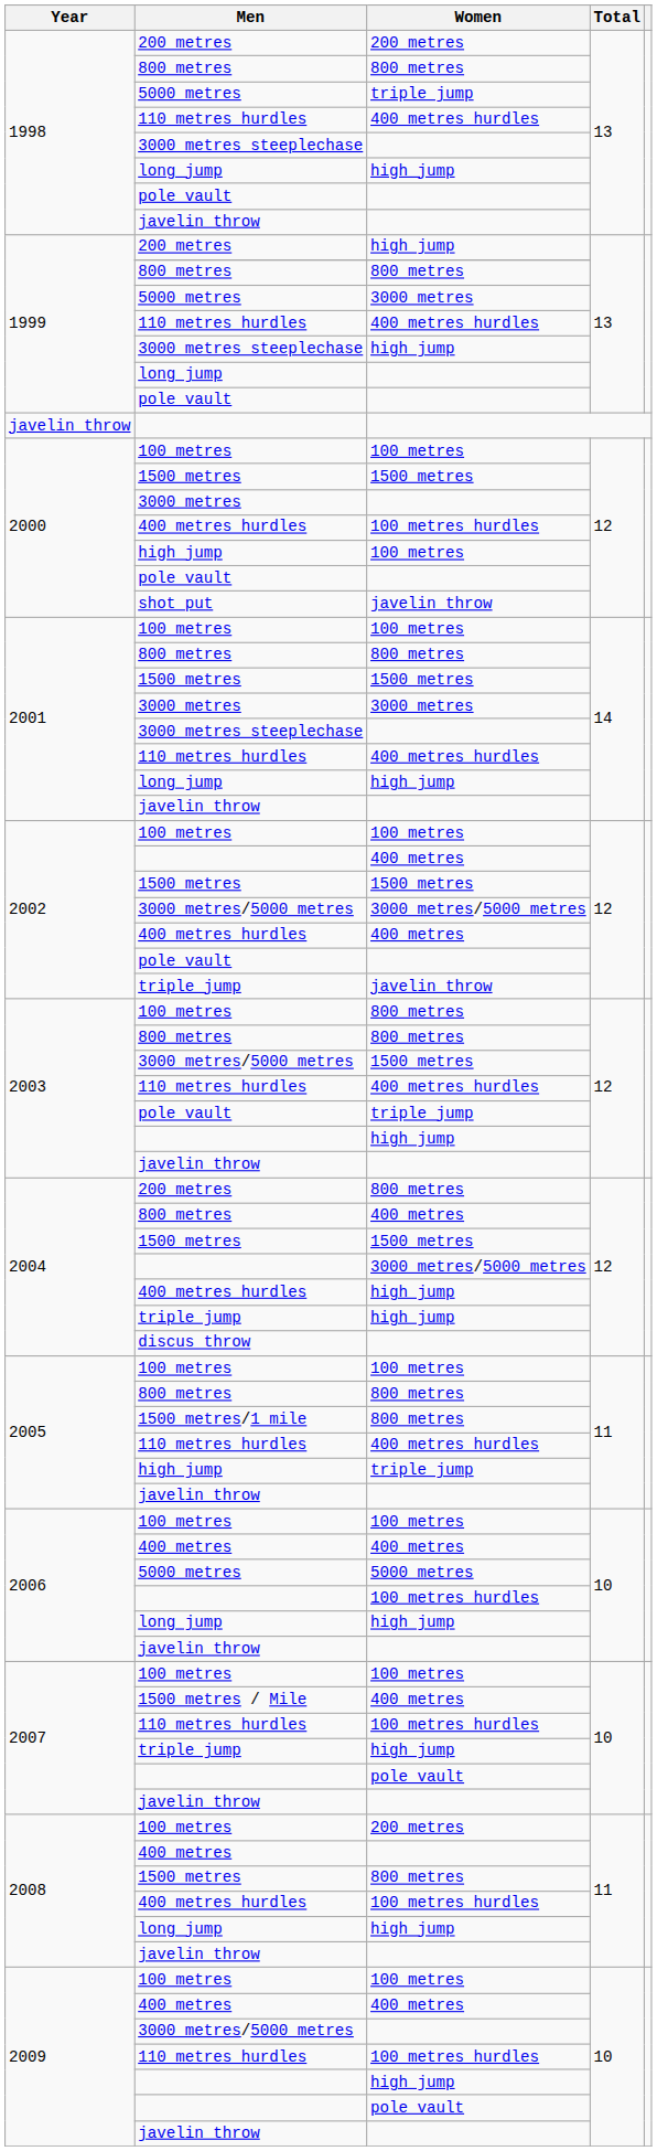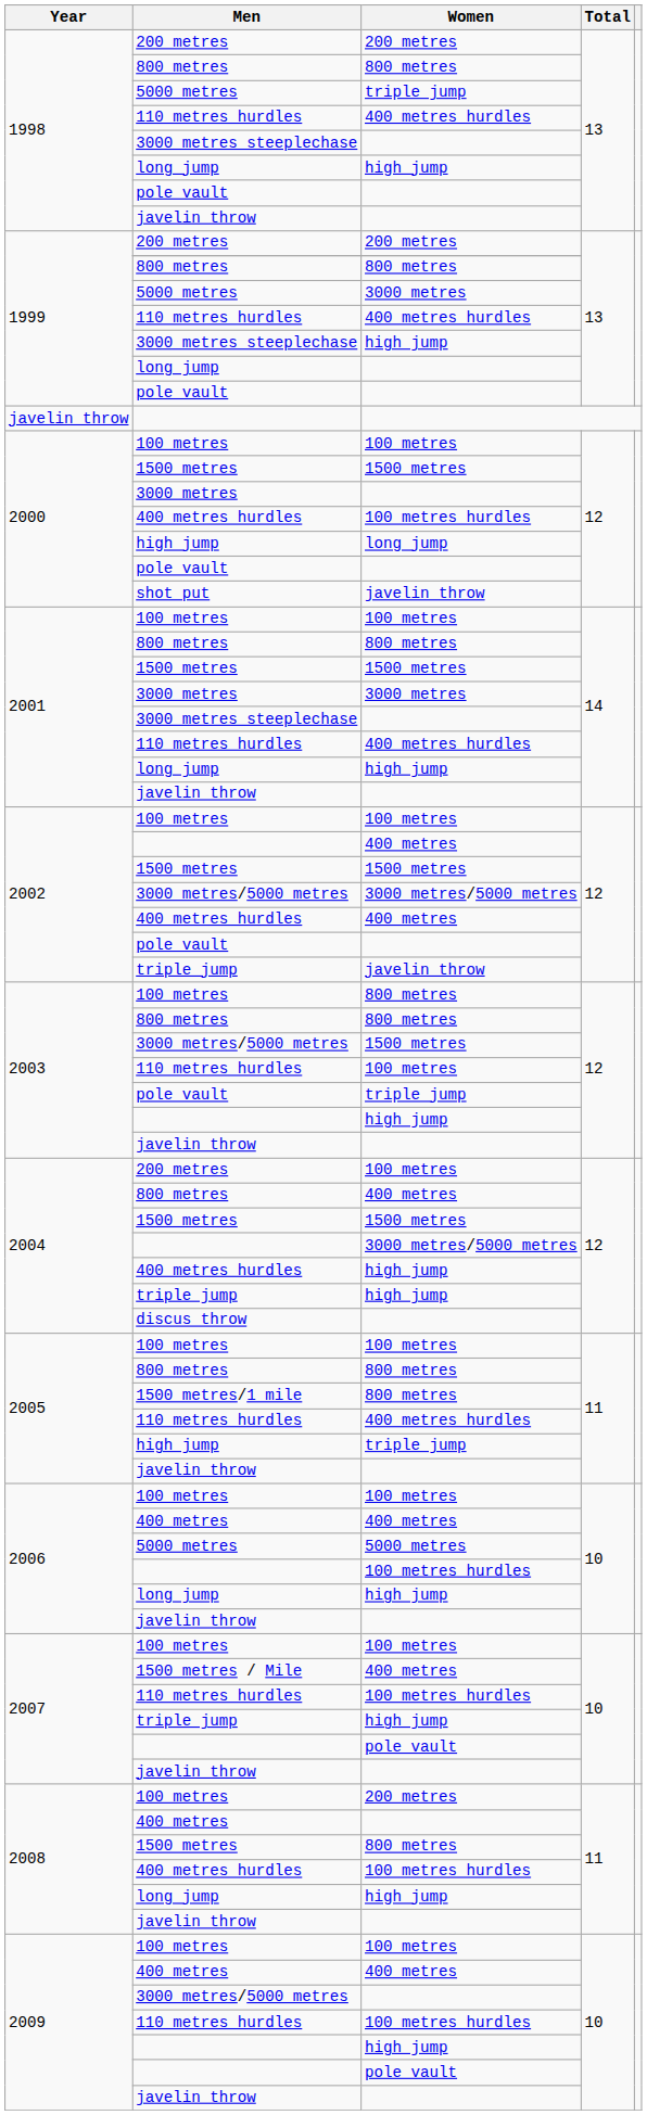 <table class="wikitable sortable">
 <tr>
 <th>Year</th>
 <th>Men</th>
 <th>Women</th>
 <th>Total</th>
 <th class="unsortable"></th>
 </tr>
 <tr>
 <td rowspan=8>1998</td>
 <td><a href='#'>200 metres</a></td>
 <td><a href='#'>200 metres</a></td>
 <td rowspan=8>13</td>
 <td rowspan=8></td>
 </tr>
 <tr>
 <td><a href='#'>800 metres</a></td>
 <td><a href='#'>800 metres</a></td>
 </tr>
 <tr>
 <td><a href='#'>5000 metres</a></td>
 <td><a href='#'>triple jump</a></td>
 </tr>
 <tr>
 <td><a href='#'>110 metres hurdles</a></td>
 <td><a href='#'>400 metres hurdles</a></td>
 </tr>
 <tr>
 <td><a href='#'>3000 metres steeplechase</a></td>
 <td></td>
 </tr>
 <tr>
 <td><a href='#'>long jump</a></td>
 <td><a href='#'>high jump</a></td>
 </tr>
 <tr>
 <td><a href='#'>pole vault</a></td>
 <td></td>
 </tr>
 <tr>
 <td><a href='#'>javelin throw</a></td>
 <td></td>
 </tr>
 <tr>
 <td rowspan=8>1999</td>
 <td><a href='#'>200 metres</a></td>
-<td><a href='#'>high jump</a></td>
+<td><a href='#'>200 metres</a></td>
 <td rowspan=8>13</td>
 <td rowspan=8></td>
 </tr>
 <tr>
 </tr>
 <tr>
 <td><a href='#'>800 metres</a></td>
 <td><a href='#'>800 metres</a></td>
 </tr>
 <tr>
 <td><a href='#'>5000 metres</a></td>
 <td><a href='#'>3000 metres</a></td>
 </tr>
 <tr>
 <td><a href='#'>110 metres hurdles</a></td>
 <td><a href='#'>400 metres hurdles</a></td>
 </tr>
 <tr>
 <td><a href='#'>3000 metres steeplechase</a></td>
 <td><a href='#'>high jump</a></td>
 </tr>
 <tr>
 <td><a href='#'>long jump</a></td>
 <td></td>
 </tr>
 <tr>
 <td><a href='#'>pole vault</a></td>
 <td></td>
 </tr>
 <tr>
 <td><a href='#'>javelin throw</a></td>
 <td></td>
 </tr>
 <tr>
 <td rowspan=7>2000</td>
 <td><a href='#'>100 metres</a></td>
 <td><a href='#'>100 metres</a></td>
 <td rowspan=7>12</td>
 <td rowspan=7></td>
 </tr>
 <tr>
 <td><a href='#'>1500 metres</a></td>
 <td><a href='#'>1500 metres</a></td>
 </tr>
 <tr>
 <td><a href='#'>3000 metres</a></td>
 <td></td>
 </tr>
 <tr>
 <td><a href='#'>400 metres hurdles</a></td>
 <td><a href='#'>100 metres hurdles</a></td>
 </tr>
 <tr>
 <td><a href='#'>high jump</a></td>
-<td><a href='#'>100 metres</a></td>
+<td><a href='#'>long jump</a></td>
 </tr>
 <tr>
 <td><a href='#'>pole vault</a></td>
 <td></td>
 </tr>
 <tr>
 <td><a href='#'>shot put</a></td>
 <td><a href='#'>javelin throw</a></td>
 </tr>
 <tr>
 <td rowspan=8>2001</td>
 <td><a href='#'>100 metres</a></td>
 <td><a href='#'>100 metres</a></td>
 <td rowspan=8>14</td>
 <td rowspan=8></td>
 </tr>
 <tr>
 <td><a href='#'>800 metres</a></td>
 <td><a href='#'>800 metres</a></td>
 </tr>
 <tr>
 <td><a href='#'>1500 metres</a></td>
 <td><a href='#'>1500 metres</a></td>
 </tr>
 <tr>
 <td><a href='#'>3000 metres</a></td>
 <td><a href='#'>3000 metres</a></td>
 </tr>
 <tr>
 <td><a href='#'>3000 metres steeplechase</a></td>
 <td></td>
 </tr>
 <tr>
 <td><a href='#'>110 metres hurdles</a></td>
 <td><a href='#'>400 metres hurdles</a></td>
 </tr>
 <tr>
 <td><a href='#'>long jump</a></td>
 <td><a href='#'>high jump</a></td>
 </tr>
 <tr>
 <td><a href='#'>javelin throw</a></td>
 <td></td>
 </tr>
 <tr>
 <td rowspan=7>2002</td>
 <td><a href='#'>100 metres</a></td>
 <td><a href='#'>100 metres</a></td>
 <td rowspan=7>12</td>
 <td rowspan=7></td>
 </tr>
 <tr>
 <td></td>
 <td><a href='#'>400 metres</a></td>
 </tr>
 <tr>
 <td><a href='#'>1500 metres</a></td>
 <td><a href='#'>1500 metres</a></td>
 </tr>
 <tr>
 <td><a href='#'>3000 metres</a>/<a href='#'>5000 metres</a></td>
 <td><a href='#'>3000 metres</a>/<a href='#'>5000 metres</a></td>
 </tr>
 <tr>
 <td><a href='#'>400 metres hurdles</a></td>
 <td><a href='#'>400 metres</a></td>
 </tr>
 <tr>
 <td><a href='#'>pole vault</a></td>
 <td></td>
 </tr>
 <tr>
 <td><a href='#'>triple jump</a></td>
 <td><a href='#'>javelin throw</a></td>
 </tr>
 <tr>
 <td rowspan=7>2003</td>
 <td><a href='#'>100 metres</a></td>
 <td><a href='#'>800 metres</a></td>
 <td rowspan=7>12</td>
 <td rowspan=7></td>
 </tr>
 <tr>
 <td><a href='#'>800 metres</a></td>
 <td><a href='#'>800 metres</a></td>
 </tr>
 <tr>
 <td><a href='#'>3000 metres</a>/<a href='#'>5000 metres</a></td>
 <td><a href='#'>1500 metres</a></td>
 </tr>
 <tr>
 <td><a href='#'>110 metres hurdles</a></td>
-<td><a href='#'>400 metres hurdles</a></td>
+<td><a href='#'>100 metres</a></td>
 </tr>
 <tr>
 <td><a href='#'>pole vault</a></td>
 <td><a href='#'>triple jump</a></td>
 </tr>
 <tr>
 <td></td>
 <td><a href='#'>high jump</a></td>
 </tr>
 <tr>
 <td><a href='#'>javelin throw</a></td>
 <td></td>
 </tr>
 <tr>
 <td rowspan=7>2004</td>
 <td><a href='#'>200 metres</a></td>
-<td><a href='#'>800 metres</a></td>
+<td><a href='#'>100 metres</a></td>
 <td rowspan=7>12</td>
 <td rowspan=7></td>
 </tr>
 <tr>
 <td><a href='#'>800 metres</a></td>
 <td><a href='#'>400 metres</a></td>
 </tr>
 <tr>
 <td><a href='#'>1500 metres</a></td>
 <td><a href='#'>1500 metres</a></td>
 </tr>
 <tr>
 <td></td>
 <td><a href='#'>3000 metres</a>/<a href='#'>5000 metres</a></td>
 </tr>
 <tr>
 <td><a href='#'>400 metres hurdles</a></td>
 <td><a href='#'>high jump</a></td>
 </tr>
 <tr>
 <td><a href='#'>triple jump</a></td>
 <td><a href='#'>high jump</a></td>
 </tr>
 <tr>
 <td><a href='#'>discus throw</a></td>
 <td></td>
 </tr>
 <tr>
 <td rowspan=6>2005</td>
 <td><a href='#'>100 metres</a></td>
 <td><a href='#'>100 metres</a></td>
 <td rowspan=6>11</td>
 <td rowspan=6></td>
 </tr>
 <tr>
 <td><a href='#'>800 metres</a></td>
 <td><a href='#'>800 metres</a></td>
 </tr>
 <tr>
 <td><a href='#'>1500 metres</a>/<a href='#'>1 mile</a></td>
 <td><a href='#'>800 metres</a></td>
 </tr>
 <tr>
 <td><a href='#'>110 metres hurdles</a></td>
 <td><a href='#'>400 metres hurdles</a></td>
 </tr>
 <tr>
 <td><a href='#'>high jump</a></td>
 <td><a href='#'>triple jump</a></td>
 </tr>
 <tr>
 <td><a href='#'>javelin throw</a></td>
 <td></td>
 </tr>
 <tr>
 <td rowspan=6>2006</td>
 <td><a href='#'>100 metres</a></td>
 <td><a href='#'>100 metres</a></td>
 <td rowspan=6>10</td>
 <td rowspan=6></td>
 </tr>
 <tr>
 <td><a href='#'>400 metres</a></td>
 <td><a href='#'>400 metres</a></td>
 </tr>
 <tr>
 <td><a href='#'>5000 metres</a></td>
 <td><a href='#'>5000 metres</a></td>
 </tr>
 <tr>
 <td></td>
 <td><a href='#'>100 metres hurdles</a></td>
 </tr>
 <tr>
 <td><a href='#'>long jump</a></td>
 <td><a href='#'>high jump</a></td>
 </tr>
 <tr>
 <td><a href='#'>javelin throw</a></td>
 <td></td>
 </tr>
 <tr>
 <td rowspan=6>2007</td>
 <td><a href='#'>100 metres</a></td>
 <td><a href='#'>100 metres</a></td>
 <td rowspan=6>10</td>
 <td rowspan=6></td>
 </tr>
 <tr>
 <td><a href='#'>1500 metres</a> / <a href='#'>Mile</a></td>
 <td><a href='#'>400 metres</a></td>
 </tr>
 <tr>
 <td><a href='#'>110 metres hurdles</a></td>
 <td><a href='#'>100 metres hurdles</a></td>
 </tr>
 <tr>
 <td><a href='#'>triple jump</a></td>
 <td><a href='#'>high jump</a></td>
 </tr>
 <tr>
 <td></td>
 <td><a href='#'>pole vault</a></td>
 </tr>
 <tr>
 <td><a href='#'>javelin throw</a></td>
 <td></td>
 </tr>
 <tr>
 <td rowspan=6>2008</td>
 <td><a href='#'>100 metres</a></td>
 <td><a href='#'>200 metres</a></td>
 <td rowspan=6>11</td>
 <td rowspan=6></td>
 </tr>
 <tr>
 <td><a href='#'>400 metres</a></td>
 <td></td>
 </tr>
 <tr>
 <td><a href='#'>1500 metres</a></td>
 <td><a href='#'>800 metres</a></td>
 </tr>
 <tr>
 <td><a href='#'>400 metres hurdles</a></td>
 <td><a href='#'>100 metres hurdles</a></td>
 </tr>
 <tr>
 <td><a href='#'>long jump</a></td>
 <td><a href='#'>high jump</a></td>
 </tr>
 <tr>
 <td><a href='#'>javelin throw</a></td>
 <td></td>
 </tr>
 <tr>
 <td rowspan=7>2009</td>
 <td><a href='#'>100 metres</a></td>
 <td><a href='#'>100 metres</a></td>
 <td rowspan=7>10</td>
 <td rowspan=7></td>
 </tr>
 <tr>
 <td><a href='#'>400 metres</a></td>
 <td><a href='#'>400 metres</a></td>
 </tr>
 <tr>
 <td><a href='#'>3000 metres</a>/<a href='#'>5000 metres</a></td>
 <td></td>
 </tr>
 <tr>
 <td><a href='#'>110 metres hurdles</a></td>
 <td><a href='#'>100 metres hurdles</a></td>
 </tr>
 <tr>
 <td></td>
 <td><a href='#'>high jump</a></td>
 </tr>
 <tr>
 <td></td>
 <td><a href='#'>pole vault</a></td>
 </tr>
 <tr>
 <td><a href='#'>javelin throw</a></td>
 <td></td>
 </tr>
 </table>
